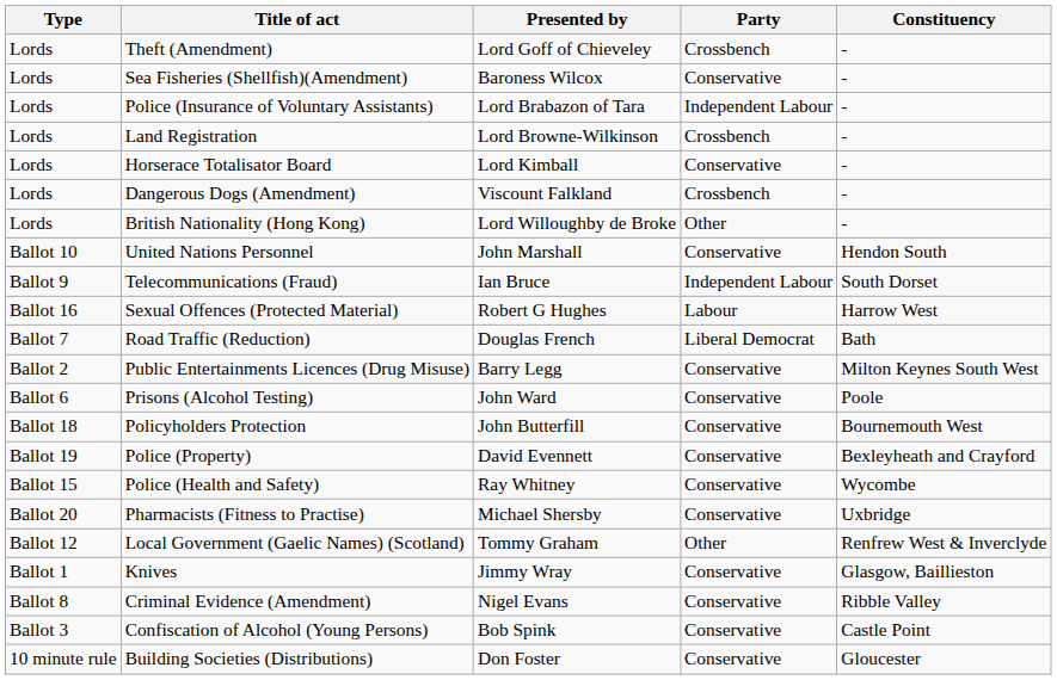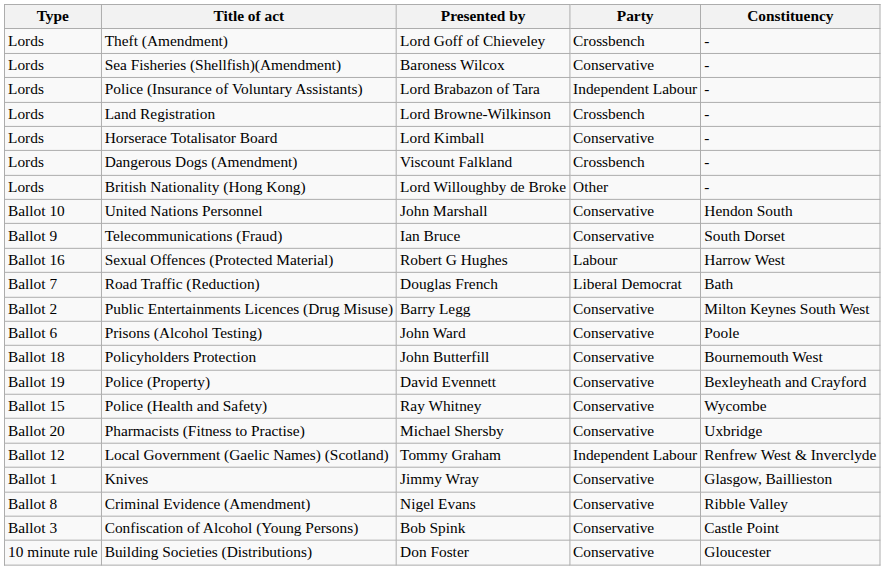 <table class="wikitable">
 <tr>
 <th>Type</th>
 <th>Title of act</th>
 <th>Presented by</th>
 <th>Party</th>
 <th>Constituency</th>
 </tr>
 <tr |->
 <td>Lords</td>
 <td>Theft (Amendment)</td>
 <td>Lord Goff of Chieveley</td>
 <td>Crossbench</td>
 <td>-</td>
 </tr>
 <tr>
 <td>Lords</td>
 <td>Sea Fisheries (Shellfish)(Amendment)</td>
 <td>Baroness Wilcox</td>
 <td>Conservative</td>
 <td>-</td>
 </tr>
 <tr>
 <td>Lords</td>
 <td>Police (Insurance of Voluntary Assistants)</td>
 <td>Lord Brabazon of Tara</td>
 <td>Independent Labour</td>
 <td>-</td>
 </tr>
 <tr>
 <td>Lords</td>
 <td>Land Registration</td>
 <td>Lord Browne-Wilkinson</td>
 <td>Crossbench</td>
 <td>-</td>
 </tr>
 <tr>
 <td>Lords</td>
 <td>Horserace Totalisator Board</td>
 <td>Lord Kimball</td>
 <td>Conservative</td>
 <td>-</td>
 </tr>
 <tr>
 <td>Lords</td>
 <td>Dangerous Dogs (Amendment)</td>
 <td>Viscount Falkland</td>
 <td>Crossbench</td>
 <td>-</td>
 </tr>
 <tr>
 <td>Lords</td>
 <td>British Nationality (Hong Kong)</td>
 <td>Lord Willoughby de Broke</td>
 <td>Other</td>
 <td>-</td>
 </tr>
 <tr>
 <td>Ballot 10</td>
 <td>United Nations Personnel</td>
 <td>John Marshall</td>
 <td>Conservative</td>
 <td>Hendon South</td>
 </tr>
 <tr>
 <td>Ballot 9</td>
 <td>Telecommunications (Fraud)</td>
 <td>Ian Bruce</td>
-<td>Independent Labour</td>
+<td>Conservative</td>
 <td>South Dorset</td>
 </tr>
 <tr>
 <td>Ballot 16</td>
 <td>Sexual Offences (Protected Material)</td>
 <td>Robert G Hughes</td>
 <td>Labour</td>
 <td>Harrow West</td>
 </tr>
 <tr>
 <td>Ballot 7</td>
 <td>Road Traffic (Reduction)</td>
 <td>Douglas French</td>
 <td>Liberal Democrat</td>
 <td>Bath</td>
 </tr>
 <tr>
 <td>Ballot 2</td>
 <td>Public Entertainments Licences (Drug Misuse)</td>
 <td>Barry Legg</td>
 <td>Conservative</td>
 <td>Milton Keynes South West</td>
 </tr>
 <tr>
 <td>Ballot 6</td>
 <td>Prisons (Alcohol Testing)</td>
 <td>John Ward</td>
 <td>Conservative</td>
 <td>Poole</td>
 </tr>
 <tr>
 <td>Ballot 18</td>
 <td>Policyholders Protection</td>
 <td>John Butterfill</td>
 <td>Conservative</td>
 <td>Bournemouth West</td>
 </tr>
 <tr>
 <td>Ballot 19</td>
 <td>Police (Property)</td>
 <td>David Evennett</td>
 <td>Conservative</td>
 <td>Bexleyheath and Crayford</td>
 </tr>
 <tr>
 <td>Ballot 15</td>
 <td>Police (Health and Safety)</td>
 <td>Ray Whitney</td>
 <td>Conservative</td>
 <td>Wycombe</td>
 </tr>
 <tr>
 <td>Ballot 20</td>
 <td>Pharmacists (Fitness to Practise)</td>
 <td>Michael Shersby</td>
 <td>Conservative</td>
 <td>Uxbridge</td>
 </tr>
 <tr>
 <td>Ballot 12</td>
 <td>Local Government (Gaelic Names) (Scotland)</td>
 <td>Tommy Graham</td>
-<td>Other</td>
+<td>Independent Labour</td>
 <td>Renfrew West & Inverclyde</td>
 </tr>
 <tr>
 <td>Ballot 1</td>
 <td>Knives</td>
 <td>Jimmy Wray</td>
 <td>Conservative</td>
 <td>Glasgow, Baillieston</td>
 </tr>
 <tr>
 <td>Ballot 8</td>
 <td>Criminal Evidence (Amendment)</td>
 <td>Nigel Evans</td>
 <td>Conservative</td>
 <td>Ribble Valley</td>
 </tr>
 <tr>
 <td>Ballot 3</td>
 <td>Confiscation of Alcohol (Young Persons)</td>
 <td>Bob Spink</td>
 <td>Conservative</td>
 <td>Castle Point</td>
 </tr>
 <tr>
 <td>10 minute rule</td>
 <td>Building Societies (Distributions)</td>
 <td>Don Foster</td>
 <td>Conservative</td>
 <td>Gloucester</td>
 </tr>
 </table>
